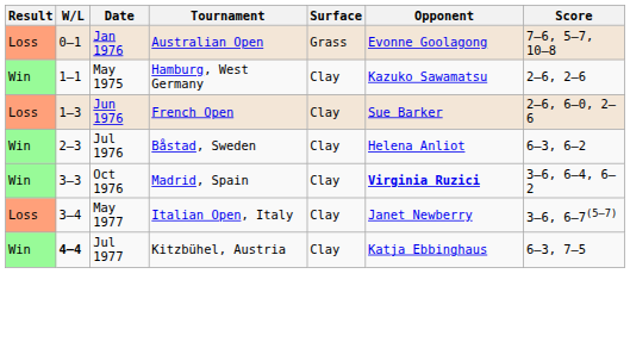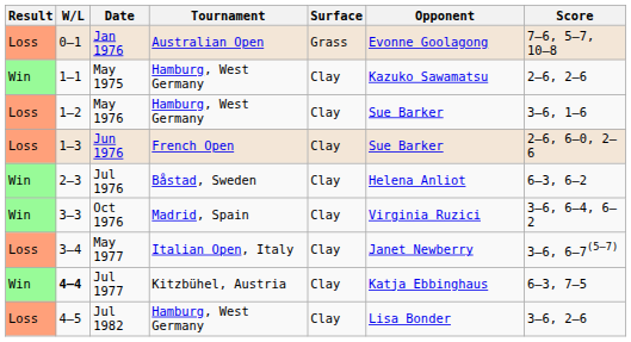 <table class="sortable wikitable">
 <tr>
 <th>Result</th>
 <th style="width:30px" class="unsortable">W/L</th>
 <th style="width:55px">Date</th>
 <th style="width:160px">Tournament</th>
 <th style="width:50px">Surface</th>
 <th style="width:160px">Opponent</th>
 <th style="width:100px" class="unsortable">Score</th>
 </tr>
 <tr style="background:#f3e6d7;">
 <td style="background:#ffa07a;">Loss</td>
 <td>0–1</td>
 <td><a href='#'>Jan 1976</a></td>
 <td><a href='#'>Australian Open</a></td>
 <td>Grass</td>
 <td> <a href='#'>Evonne Goolagong</a></td>
 <td>7–6, 5–7, 10–8</td>
 </tr>
 <tr>
 <td style="background:#98fb98;">Win</td>
 <td>1–1</td>
 <td>May 1975</td>
 <td><a href='#'>Hamburg</a>, West Germany</td>
 <td>Clay</td>
 <td> <a href='#'>Kazuko Sawamatsu</a></td>
 <td>2–6, 2–6</td>
 </tr>
+<tr>
+<td style="background:#ffa07a;">Loss</td>
+<td>1–2</td>
+<td>May 1976</td>
+<td><a href='#'>Hamburg</a>, West Germany</td>
+<td>Clay</td>
+<td> <a href='#'>Sue Barker</a></td>
+<td>3–6, 1–6</td>
+</tr>
 <tr style="background:#f3e6d7;">
 <td style="background:#ffa07a;">Loss</td>
 <td>1–3</td>
 <td><a href='#'>Jun 1976</a></td>
 <td><a href='#'>French Open</a></td>
 <td>Clay</td>
 <td> <a href='#'>Sue Barker</a></td>
 <td>2–6, 6–0, 2–6</td>
 </tr>
 <tr>
 <td style="background:#98fb98;">Win</td>
 <td>2–3</td>
 <td>Jul 1976</td>
 <td><a href='#'>Båstad</a>, Sweden</td>
 <td>Clay</td>
 <td> <a href='#'>Helena Anliot</a></td>
 <td>6–3, 6–2</td>
 </tr>
 <tr>
 <td style="background:#98fb98;">Win</td>
 <td>3–3</td>
 <td>Oct 1976</td>
 <td><a href='#'>Madrid</a>, Spain</td>
 <td>Clay</td>
-<td><strong> <a href='#'>Virginia Ruzici</a></strong></td>
+<td> <a href='#'>Virginia Ruzici</a></td>
 <td>3–6, 6–4, 6–2</td>
 </tr>
 <tr>
 <td style="background:#ffa07a;">Loss</td>
 <td>3–4</td>
 <td>May 1977</td>
 <td><a href='#'>Italian Open</a>, Italy</td>
 <td>Clay</td>
 <td> <a href='#'>Janet Newberry</a></td>
 <td>3–6, 6–7<sup>(5–7)</sup></td>
 </tr>
 <tr>
 <td style="background:#98fb98;">Win</td>
 <td><strong>4–4</strong></td>
 <td>Jul 1977</td>
 <td>Kitzbühel, Austria</td>
 <td>Clay</td>
 <td> <a href='#'>Katja Ebbinghaus</a></td>
 <td>6–3, 7–5</td>
 </tr>
+<tr>
+<td style="background:#ffa07a;">Loss</td>
+<td>4–5</td>
+<td>Jul 1982</td>
+<td><a href='#'>Hamburg</a>, West Germany</td>
+<td>Clay</td>
+<td> <a href='#'>Lisa Bonder</a></td>
+<td>3–6, 2–6</td>
+</tr>
 </table>
